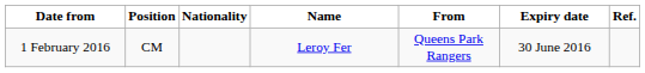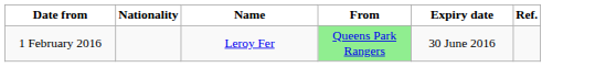 <table class="wikitable"  style="text-align:center; font-size:90%; ">
 <tr>
 <th style="background:white; color:black; width:120px;">Date from</th>
-<th style="background:white; color:black; width:50px;">Position</th>
 <th style="background:white; color:black; width:50px;">Nationality</th>
 <th style="background:white; color:black; width:150px;">Name</th>
 <th style="background:white; color:black; width:100px;">From</th>
 <th style="background:white; color:black; width:110px;">Expiry date</th>
 <th style="background:white; color:black;">Ref.</th>
 </tr>
 <tr>
 <td>1 February 2016</td>
-<td>CM</td>
 <td></td>
 <td><a href='#'>Leroy Fer</a></td>
-<td><a href='#'>Queens Park Rangers</a></td>
+<td style="background: lightgreen;"><a href='#'>Queens Park Rangers</a></td>
 <td>30 June 2016</td>
 <td></td>
 </tr>
 </table>
